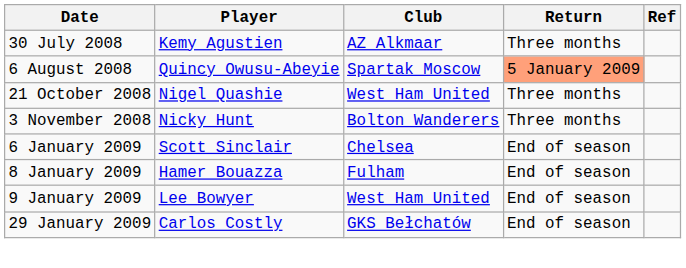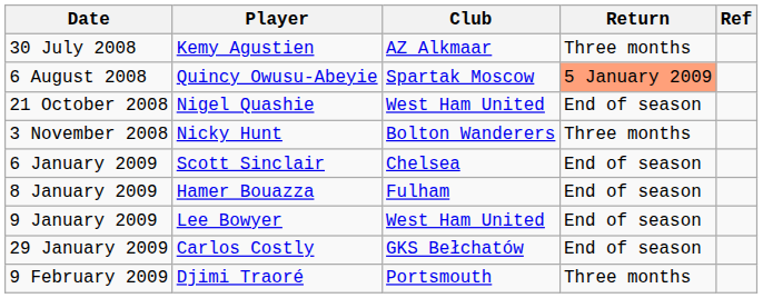 <table class="wikitable" style="text-align: left">
 <tr>
 <th>Date</th>
 <th>Player</th>
 <th>Club</th>
 <th>Return</th>
 <th>Ref</th>
 </tr>
 <tr>
 <td>30 July 2008</td>
 <td><a href='#'>Kemy Agustien</a></td>
 <td><a href='#'>AZ Alkmaar</a></td>
 <td>Three months</td>
 <td style="text-align: center"></td>
 </tr>
 <tr>
 <td>6 August 2008</td>
 <td><a href='#'>Quincy Owusu-Abeyie</a></td>
 <td><a href='#'>Spartak Moscow</a></td>
 <td style="background: lightsalmon;">5 January 2009</td>
 <td style="text-align: center"></td>
 </tr>
 <tr>
 <td>21 October 2008</td>
 <td><a href='#'>Nigel Quashie</a></td>
 <td><a href='#'>West Ham United</a></td>
-<td>Three months</td>
+<td>End of season</td>
 <td style="text-align: center"></td>
 </tr>
 <tr>
 <td>3 November 2008</td>
 <td><a href='#'>Nicky Hunt</a></td>
 <td><a href='#'>Bolton Wanderers</a></td>
 <td>Three months</td>
 <td style="text-align: center"></td>
 </tr>
 <tr>
 <td>6 January 2009</td>
 <td><a href='#'>Scott Sinclair</a></td>
 <td><a href='#'>Chelsea</a></td>
 <td>End of season</td>
 <td style="text-align: center"></td>
 </tr>
 <tr>
 <td>8 January 2009</td>
 <td><a href='#'>Hamer Bouazza</a></td>
 <td><a href='#'>Fulham</a></td>
 <td>End of season</td>
 <td style="text-align: center"></td>
 </tr>
 <tr>
 <td>9 January 2009</td>
 <td><a href='#'>Lee Bowyer</a></td>
 <td><a href='#'>West Ham United</a></td>
 <td>End of season</td>
 <td style="text-align: center"></td>
 </tr>
 <tr>
 <td>29 January 2009</td>
 <td><a href='#'>Carlos Costly</a></td>
 <td><a href='#'>GKS Bełchatów</a></td>
 <td>End of season</td>
 <td style="text-align: center"></td>
 </tr>
+<tr>
+<td>9 February 2009</td>
+<td><a href='#'>Djimi Traoré</a></td>
+<td><a href='#'>Portsmouth</a></td>
+<td>Three months</td>
+<td style="text-align: center"></td>
+</tr>
 </table>
